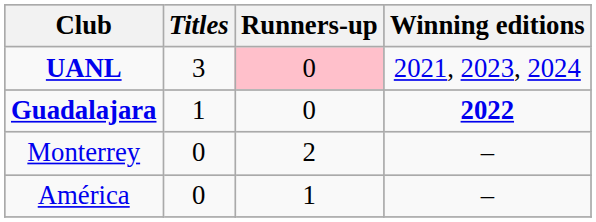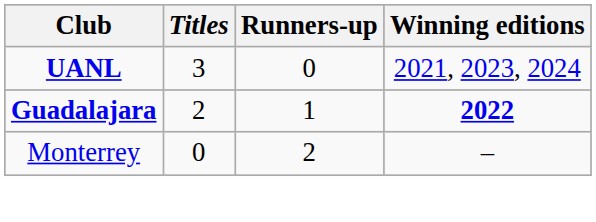 <table class="wikitable" style="text-align: center;">
 <tr>
 <th>Club</th>
 <th><em>Titles</em></th>
 <th>Runners-up</th>
 <th>Winning editions</th>
 </tr>
 <tr>
 <td><strong><a href='#'>UANL</a></strong></td>
 <td>3</td>
-<td style="background: pink;">0</td>
+<td>0</td>
 <td><a href='#'>2021</a>, <a href='#'>2023</a>, <a href='#'>2024</a></td>
 </tr>
 <tr>
 <td><strong><a href='#'>Guadalajara</a></strong></td>
+<td>2</td>
 <td>1</td>
-<td>0</td>
 <td><strong><a href='#'>2022</a></strong></td>
 </tr>
 <tr>
 <td><a href='#'>Monterrey</a></td>
 <td>0</td>
 <td>2</td>
 <td>–</td>
 </tr>
-<tr>
-<td><a href='#'>América</a></td>
-<td>0</td>
-<td>1</td>
-<td>–</td>
-</tr>
 </table>
